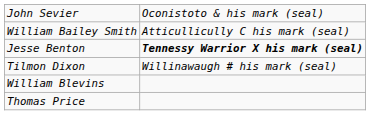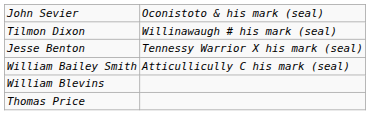 <table class="wikitable">
 <tr>
 <td><em> John Sevier              </em></td>
 <td><em> Oconistoto & his mark (seal)</em></td>
 </tr>
 <tr>
-<td><em> William Bailey Smith    </em></td>
-<td><em>Atticullicully C his mark (seal)</em></td>
+<td><em>Tilmon Dixon</em></td>
+<td><em>Willinawaugh # his mark (seal)</em></td>
 </tr>
 <tr>
 <td><em>Jesse Benton</em></td>
-<td><strong><em> Tennessy Warrior X his mark (seal)</em></strong></td>
+<td><em> Tennessy Warrior X his mark (seal)</em></td>
 </tr>
 <tr>
-<td><em>Tilmon Dixon</em></td>
-<td><em>Willinawaugh # his mark (seal)</em></td>
+<td><em> William Bailey Smith    </em></td>
+<td><em>Atticullicully C his mark (seal)</em></td>
 </tr>
 <tr>
 <td><em>William Blevins </em></td>
 <td></td>
 </tr>
 <tr>
 <td><em>Thomas Price </em></td>
 <td></td>
 </tr>
 </table>
